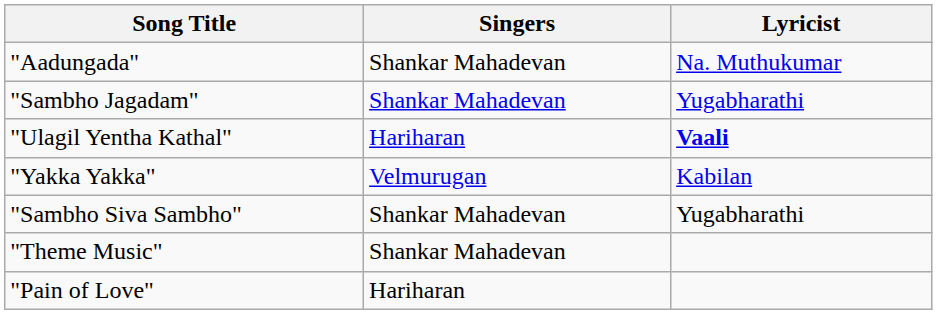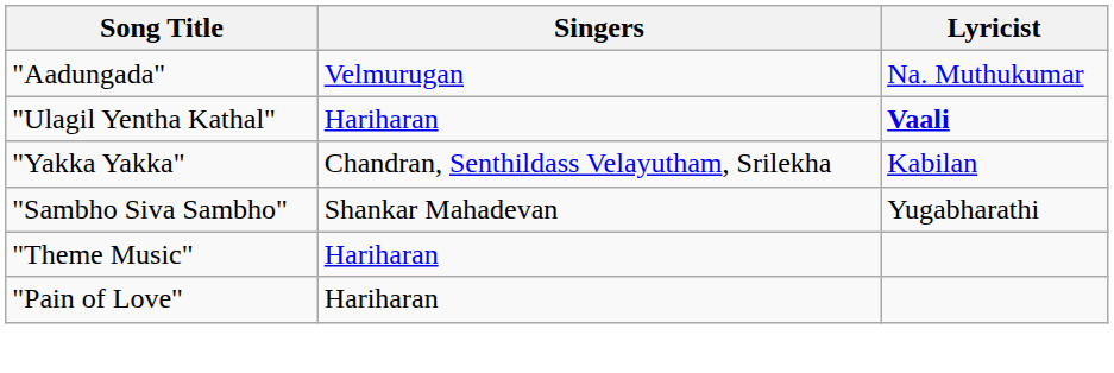 <table class="wikitable" style="width:70%;">
 <tr>
 <th>Song Title</th>
 <th>Singers</th>
 <th>Lyricist</th>
 </tr>
 <tr>
 <td>"Aadungada"</td>
-<td>Shankar Mahadevan</td>
+<td><a href='#'>Velmurugan</a></td>
 <td><a href='#'>Na. Muthukumar</a></td>
-</tr>
-<tr>
-<td>"Sambho Jagadam"</td>
-<td><a href='#'>Shankar Mahadevan</a></td>
-<td><a href='#'>Yugabharathi</a></td>
 </tr>
 <tr>
 <td>"Ulagil Yentha Kathal"</td>
 <td><a href='#'>Hariharan</a></td>
 <td><strong><a href='#'>Vaali</a></strong></td>
 </tr>
 <tr>
 <td>"Yakka Yakka"</td>
-<td><a href='#'>Velmurugan</a></td>
+<td>Chandran, <a href='#'>Senthildass Velayutham</a>, Srilekha</td>
 <td><a href='#'>Kabilan</a></td>
 </tr>
 <tr>
 <td>"Sambho Siva Sambho"</td>
 <td>Shankar Mahadevan</td>
 <td>Yugabharathi</td>
 </tr>
 <tr>
 <td>"Theme Music"</td>
-<td>Shankar Mahadevan</td>
+<td><a href='#'>Hariharan</a></td>
 <td></td>
 </tr>
 <tr>
 <td>"Pain of Love"</td>
 <td>Hariharan</td>
 <td></td>
 </tr>
 </table>
